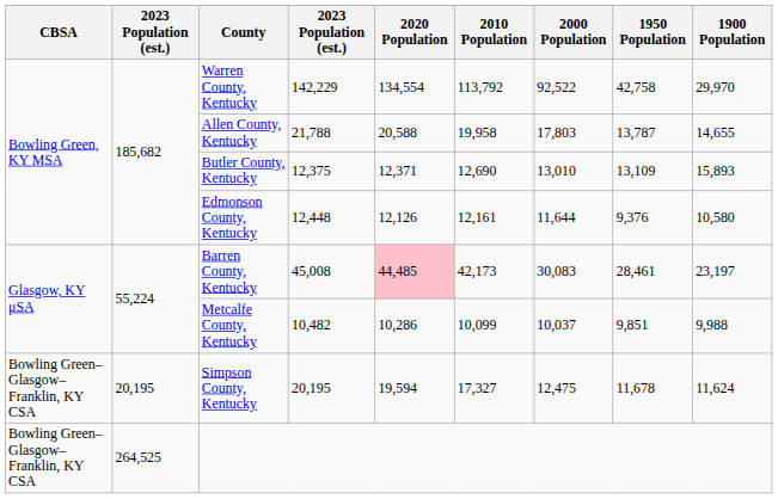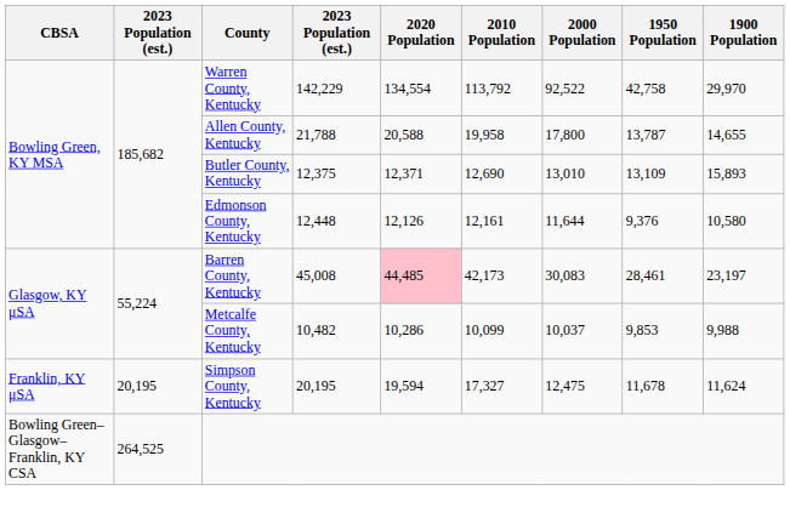 <table class="wikitable">
 <tr>
 <th>CBSA</th>
 <th>2023 Population (est.)</th>
 <th>County</th>
 <th>2023 Population (est.)</th>
 <th>2020 Population</th>
 <th>2010 Population</th>
 <th>2000 Population</th>
 <th>1950 Population</th>
 <th>1900 Population</th>
 </tr>
 <tr>
 <td rowspan="4"><a href='#'>Bowling Green, KY MSA</a></td>
 <td rowspan="4">185,682</td>
 <td><a href='#'>Warren County, Kentucky</a></td>
 <td>142,229</td>
 <td>134,554</td>
 <td>113,792</td>
 <td>92,522</td>
 <td>42,758</td>
 <td>29,970</td>
 </tr>
 <tr>
 <td><a href='#'>Allen County, Kentucky</a></td>
 <td>21,788</td>
 <td>20,588</td>
 <td>19,958</td>
-<td>17,803</td>
+<td>17,800</td>
 <td>13,787</td>
 <td>14,655</td>
 </tr>
 <tr>
 <td><a href='#'>Butler County, Kentucky</a></td>
 <td>12,375</td>
 <td>12,371</td>
 <td>12,690</td>
 <td>13,010</td>
 <td>13,109</td>
 <td>15,893</td>
 </tr>
 <tr>
 <td><a href='#'>Edmonson County, Kentucky</a></td>
 <td>12,448</td>
 <td>12,126</td>
 <td>12,161</td>
 <td>11,644</td>
 <td>9,376</td>
 <td>10,580</td>
 </tr>
 <tr>
 <td rowspan="2"><a href='#'>Glasgow, KY μSA</a></td>
 <td rowspan="2">55,224</td>
 <td><a href='#'>Barren County, Kentucky</a></td>
 <td>45,008</td>
 <td style="background: pink;">44,485</td>
 <td>42,173</td>
 <td>30,083</td>
 <td>28,461</td>
 <td>23,197</td>
 </tr>
 <tr>
 <td><a href='#'>Metcalfe County, Kentucky</a></td>
 <td>10,482</td>
 <td>10,286</td>
 <td>10,099</td>
 <td>10,037</td>
-<td>9,851</td>
+<td>9,853</td>
 <td>9,988</td>
 </tr>
 <tr>
-<td>Bowling Green–Glasgow–Franklin, KY CSA</td>
+<td><a href='#'>Franklin, KY μSA</a></td>
 <td>20,195</td>
 <td><a href='#'>Simpson County, Kentucky</a></td>
 <td>20,195</td>
 <td>19,594</td>
 <td>17,327</td>
 <td>12,475</td>
 <td>11,678</td>
 <td>11,624</td>
 </tr>
 <tr>
 <td>Bowling Green–Glasgow–Franklin, KY CSA</td>
 <td>264,525</td>
 <td colspan="7"></td>
 </tr>
 </table>
